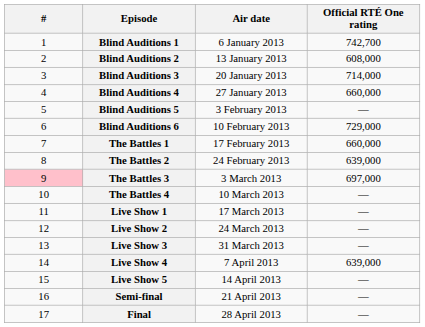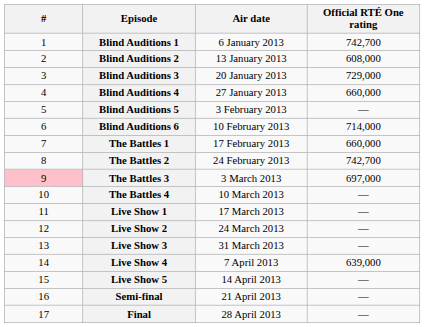 <table class="wikitable sortable" style="text-align:center">
 <tr>
 <th scope="col" style="width:110px;">#</th>
 <th scope="col" style="width:160px;">Episode</th>
 <th scope="col" style="width:160px;">Air date</th>
 <th scope="col" style="width:160px;">Official RTÉ One rating</th>
 </tr>
 <tr>
 <td>1</td>
 <th scope="row">Blind Auditions 1</th>
 <td>6 January 2013</td>
 <td>742,700</td>
 </tr>
 <tr>
 <td>2</td>
 <th scope="row">Blind Auditions 2</th>
 <td>13 January 2013</td>
 <td>608,000</td>
 </tr>
 <tr>
 <td>3</td>
 <th scope="row">Blind Auditions 3</th>
 <td>20 January 2013</td>
-<td>714,000</td>
+<td>729,000</td>
 </tr>
 <tr>
 <td>4</td>
 <th scope="row">Blind Auditions 4</th>
 <td>27 January 2013</td>
 <td>660,000</td>
 </tr>
 <tr>
 <td>5</td>
 <th scope="row">Blind Auditions 5</th>
 <td>3 February 2013</td>
 <td>—</td>
 </tr>
 <tr>
 <td>6</td>
 <th scope="row">Blind Auditions 6</th>
 <td>10 February 2013</td>
-<td>729,000</td>
+<td>714,000</td>
 </tr>
 <tr>
 <td>7</td>
 <th scope="row">The Battles 1</th>
 <td>17 February 2013</td>
 <td>660,000</td>
 </tr>
 <tr>
 <td>8</td>
 <th scope="row">The Battles 2</th>
 <td>24 February 2013</td>
-<td>639,000</td>
+<td>742,700</td>
 </tr>
 <tr>
 <td style="background: pink;">9</td>
 <th scope="row">The Battles 3</th>
 <td>3 March 2013</td>
 <td>697,000</td>
 </tr>
 <tr>
 <td>10</td>
 <th scope="row">The Battles 4</th>
 <td>10 March 2013</td>
 <td>—</td>
 </tr>
 <tr>
 <td>11</td>
 <th scope="row">Live Show 1</th>
 <td>17 March 2013</td>
 <td>—</td>
 </tr>
 <tr>
 <td>12</td>
 <th scope="row">Live Show 2</th>
 <td>24 March 2013</td>
 <td>—</td>
 </tr>
 <tr>
 <td>13</td>
 <th scope="row">Live Show 3</th>
 <td>31 March 2013</td>
 <td>—</td>
 </tr>
 <tr>
 <td>14</td>
 <th scope="row">Live Show 4</th>
 <td>7 April 2013</td>
 <td>639,000</td>
 </tr>
 <tr>
 <td>15</td>
 <th scope="row">Live Show 5</th>
 <td>14 April 2013</td>
 <td>—</td>
 </tr>
 <tr>
 <td>16</td>
 <th scope="row">Semi-final</th>
 <td>21 April 2013</td>
 <td>—</td>
 </tr>
 <tr>
 <td>17</td>
 <th scope="row">Final</th>
 <td>28 April 2013</td>
 <td>—</td>
 </tr>
 </table>
